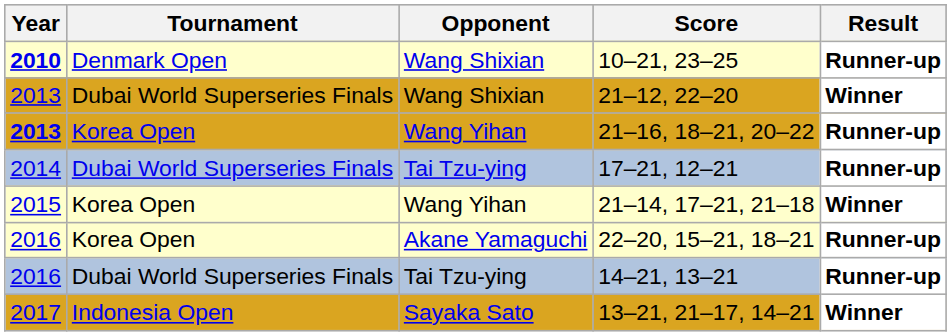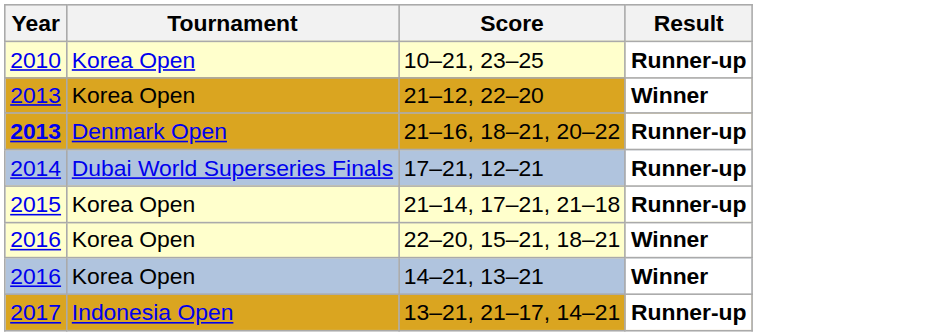 <table class="sortable wikitable" style="font-size: 90%;">
 <tr>
 <th>Year</th>
 <th>Tournament</th>
-<th>Opponent</th>
 <th>Score</th>
 <th>Result</th>
 </tr>
 <tr style="background:#FFFFCC">
-<td align="center"><strong><a href='#'>2010</a></strong></td>
-<td align="left"><a href='#'>Denmark Open</a></td>
-<td align="left"> <a href='#'>Wang Shixian</a></td>
+<td align="center"><a href='#'>2010</a></td>
+<td align="left"><a href='#'>Korea Open</a></td>
 <td align="left">10–21, 23–25</td>
 <td style="text-align:left; background:white"> <strong>Runner-up</strong></td>
 </tr>
 <tr style="background:#DAA520">
 <td align="center"><a href='#'>2013</a></td>
-<td align="left">Dubai World Superseries Finals</td>
-<td align="left"> Wang Shixian</td>
+<td align="left">Korea Open</td>
 <td align="left">21–12, 22–20</td>
 <td style="text-align:left; background:white"> <strong>Winner</strong></td>
 </tr>
 <tr style="background:#DAA520">
 <td align="center"><strong><a href='#'>2013</a></strong></td>
-<td align="left"><a href='#'>Korea Open</a></td>
-<td align="left"> <a href='#'>Wang Yihan</a></td>
+<td align="left"><a href='#'>Denmark Open</a></td>
 <td align="left">21–16, 18–21, 20–22</td>
 <td style="text-align:left; background:white"> <strong>Runner-up</strong></td>
 </tr>
 <tr style="background:#B0C4DE">
 <td align="center"><a href='#'>2014</a></td>
 <td align="left"><a href='#'>Dubai World Superseries Finals</a></td>
-<td align="left"> <a href='#'>Tai Tzu-ying</a></td>
 <td align="left">17–21, 12–21</td>
 <td style="text-align:left; background:white"> <strong>Runner-up</strong></td>
 </tr>
 <tr style="background:#FFFFCC">
 <td align="center"><a href='#'>2015</a></td>
 <td align="left">Korea Open</td>
-<td align="left"> Wang Yihan</td>
 <td align="left">21–14, 17–21, 21–18</td>
-<td style="text-align:left; background:white"> <strong>Winner</strong></td>
+<td style="text-align:left; background:white"> <strong>Runner-up</strong></td>
 </tr>
 <tr style="background:#FFFFCC">
 <td align="center"><a href='#'>2016</a></td>
 <td align="left">Korea Open</td>
-<td align="left"> <a href='#'>Akane Yamaguchi</a></td>
 <td align="left">22–20, 15–21, 18–21</td>
-<td style="text-align:left; background:white"> <strong>Runner-up</strong></td>
+<td style="text-align:left; background:white"> <strong>Winner</strong></td>
 </tr>
 <tr style="background:#B0C4DE">
 <td align="center"><a href='#'>2016</a></td>
-<td align="left">Dubai World Superseries Finals</td>
-<td align="left"> Tai Tzu-ying</td>
+<td align="left">Korea Open</td>
 <td align="left">14–21, 13–21</td>
-<td style="text-align:left; background:white"> <strong>Runner-up</strong></td>
+<td style="text-align:left; background:white"> <strong>Winner</strong></td>
 </tr>
 <tr style="background:#DAA520">
 <td align="center"><a href='#'>2017</a></td>
 <td align="left"><a href='#'>Indonesia Open</a></td>
-<td align="left"> <a href='#'>Sayaka Sato</a></td>
 <td align="left">13–21, 21–17, 14–21</td>
-<td style="text-align:left; background:white"> <strong>Winner</strong></td>
+<td style="text-align:left; background:white"> <strong>Runner-up</strong></td>
 </tr>
 </table>
